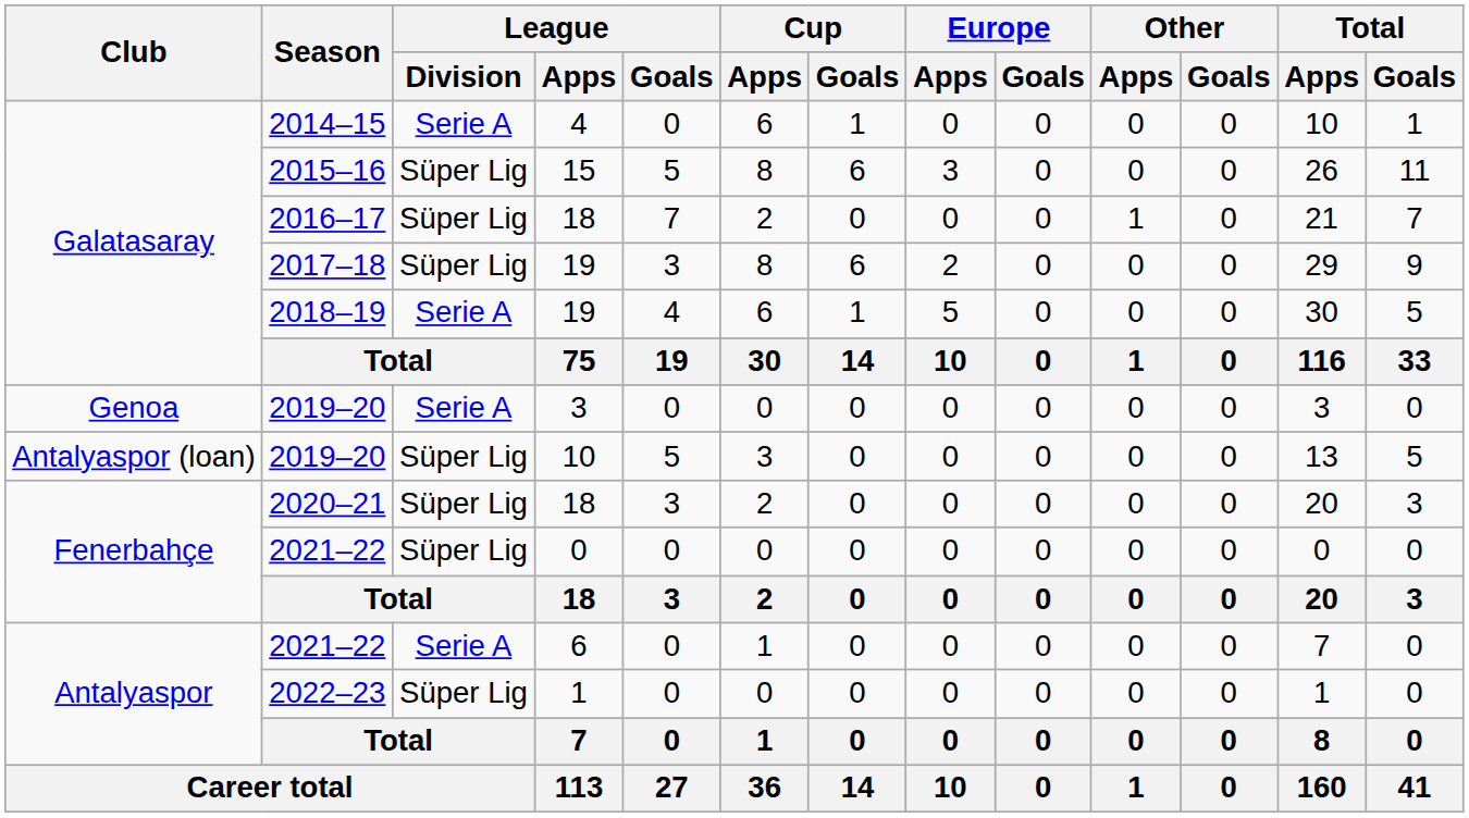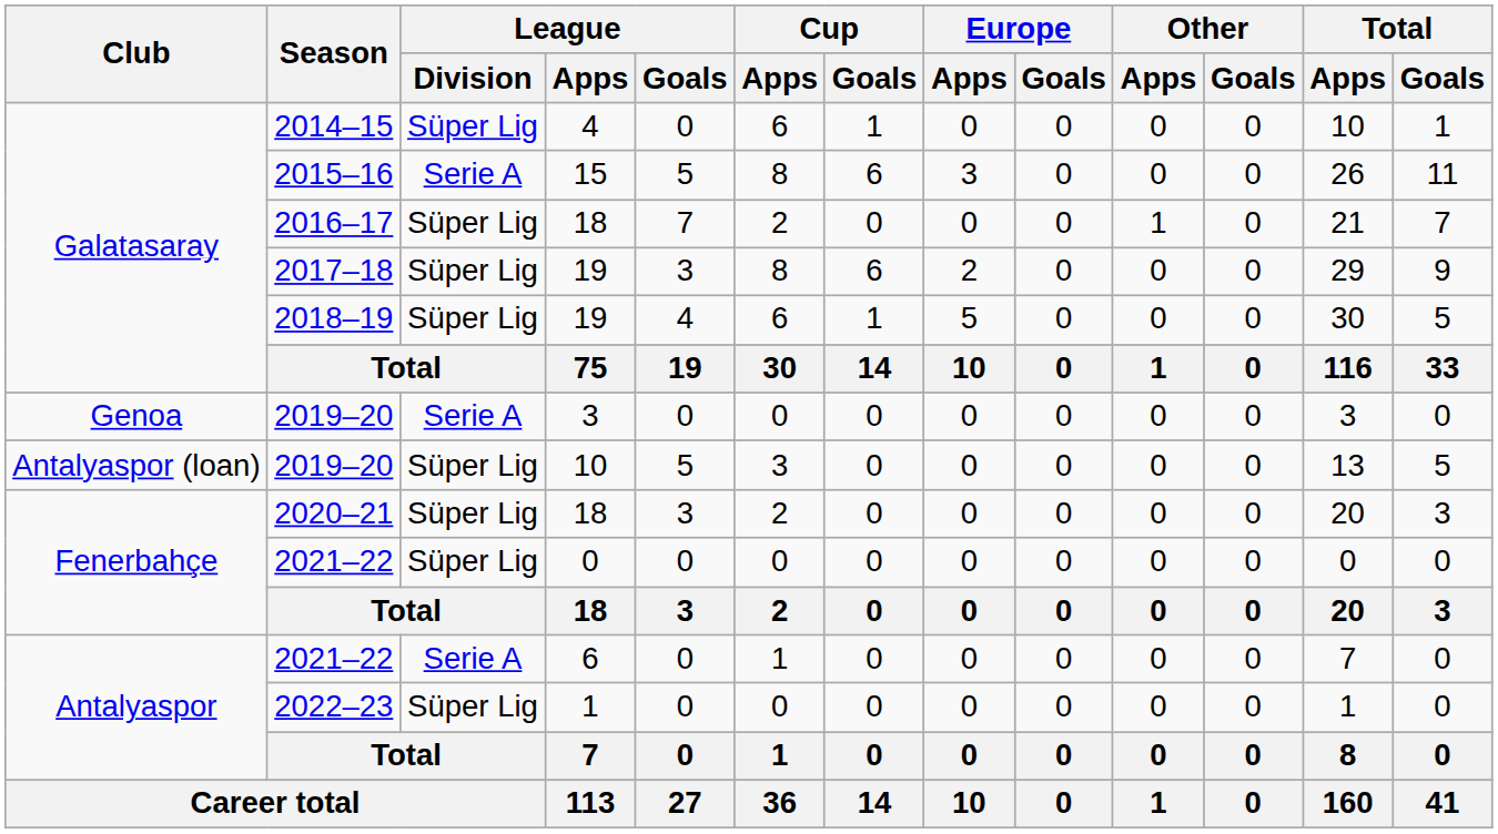 <table class="wikitable" style="text-align:center">
 <tr>
 <th rowspan="2">Club</th>
 <th rowspan="2">Season</th>
 <th colspan="3">League</th>
 <th colspan="2">Cup</th>
 <th colspan="2"><a href='#'>Europe</a></th>
 <th colspan="2">Other</th>
 <th colspan="2">Total</th>
 </tr>
 <tr>
 <th>Division</th>
 <th>Apps</th>
 <th>Goals</th>
 <th>Apps</th>
 <th>Goals</th>
 <th>Apps</th>
 <th>Goals</th>
 <th>Apps</th>
 <th>Goals</th>
 <th>Apps</th>
 <th>Goals</th>
 </tr>
 <tr>
 <td rowspan="6"><a href='#'>Galatasaray</a></td>
 <td><a href='#'>2014–15</a></td>
-<td><a href='#'>Serie A</a></td>
+<td><a href='#'>Süper Lig</a></td>
 <td>4</td>
 <td>0</td>
 <td>6</td>
 <td>1</td>
 <td>0</td>
 <td>0</td>
 <td>0</td>
 <td>0</td>
 <td>10</td>
 <td>1</td>
 </tr>
 <tr>
 <td><a href='#'>2015–16</a></td>
-<td>Süper Lig</td>
+<td><a href='#'>Serie A</a></td>
 <td>15</td>
 <td>5</td>
 <td>8</td>
 <td>6</td>
 <td>3</td>
 <td>0</td>
 <td>0</td>
 <td>0</td>
 <td>26</td>
 <td>11</td>
 </tr>
 <tr>
 <td><a href='#'>2016–17</a></td>
 <td>Süper Lig</td>
 <td>18</td>
 <td>7</td>
 <td>2</td>
 <td>0</td>
 <td>0</td>
 <td>0</td>
 <td>1</td>
 <td>0</td>
 <td>21</td>
 <td>7</td>
 </tr>
 <tr>
 <td><a href='#'>2017–18</a></td>
 <td>Süper Lig</td>
 <td>19</td>
 <td>3</td>
 <td>8</td>
 <td>6</td>
 <td>2</td>
 <td>0</td>
 <td>0</td>
 <td>0</td>
 <td>29</td>
 <td>9</td>
 </tr>
 <tr>
 <td><a href='#'>2018–19</a></td>
-<td><a href='#'>Serie A</a></td>
+<td>Süper Lig</td>
 <td>19</td>
 <td>4</td>
 <td>6</td>
 <td>1</td>
 <td>5</td>
 <td>0</td>
 <td>0</td>
 <td>0</td>
 <td>30</td>
 <td>5</td>
 </tr>
 <tr>
 <th colspan="2">Total</th>
 <th>75</th>
 <th>19</th>
 <th>30</th>
 <th>14</th>
 <th>10</th>
 <th>0</th>
 <th>1</th>
 <th>0</th>
 <th>116</th>
 <th>33</th>
 </tr>
 <tr>
 <td><a href='#'>Genoa</a></td>
 <td><a href='#'>2019–20</a></td>
 <td><a href='#'>Serie A</a></td>
 <td>3</td>
 <td>0</td>
 <td>0</td>
 <td>0</td>
 <td>0</td>
 <td>0</td>
 <td>0</td>
 <td>0</td>
 <td>3</td>
 <td>0</td>
 </tr>
 <tr>
 <td><a href='#'>Antalyaspor</a> (loan)</td>
 <td><a href='#'>2019–20</a></td>
 <td>Süper Lig</td>
 <td>10</td>
 <td>5</td>
 <td>3</td>
 <td>0</td>
 <td>0</td>
 <td>0</td>
 <td>0</td>
 <td>0</td>
 <td>13</td>
 <td>5</td>
 </tr>
 <tr>
 <td rowspan="3"><a href='#'>Fenerbahçe</a></td>
 <td><a href='#'>2020–21</a></td>
 <td>Süper Lig</td>
 <td>18</td>
 <td>3</td>
 <td>2</td>
 <td>0</td>
 <td>0</td>
 <td>0</td>
 <td>0</td>
 <td>0</td>
 <td>20</td>
 <td>3</td>
 </tr>
 <tr>
 <td><a href='#'>2021–22</a></td>
 <td>Süper Lig</td>
 <td>0</td>
 <td>0</td>
 <td>0</td>
 <td>0</td>
 <td>0</td>
 <td>0</td>
 <td>0</td>
 <td>0</td>
 <td>0</td>
 <td>0</td>
 </tr>
 <tr>
 <th colspan="2">Total</th>
 <th>18</th>
 <th>3</th>
 <th>2</th>
 <th>0</th>
 <th>0</th>
 <th>0</th>
 <th>0</th>
 <th>0</th>
 <th>20</th>
 <th>3</th>
 </tr>
 <tr>
 <td rowspan="3"><a href='#'>Antalyaspor</a></td>
 <td><a href='#'>2021–22</a></td>
 <td><a href='#'>Serie A</a></td>
 <td>6</td>
 <td>0</td>
 <td>1</td>
 <td>0</td>
 <td>0</td>
 <td>0</td>
 <td>0</td>
 <td>0</td>
 <td>7</td>
 <td>0</td>
 </tr>
 <tr>
 <td><a href='#'>2022–23</a></td>
 <td>Süper Lig</td>
 <td>1</td>
 <td>0</td>
 <td>0</td>
 <td>0</td>
 <td>0</td>
 <td>0</td>
 <td>0</td>
 <td>0</td>
 <td>1</td>
 <td>0</td>
 </tr>
 <tr>
 <th colspan="2">Total</th>
 <th>7</th>
 <th>0</th>
 <th>1</th>
 <th>0</th>
 <th>0</th>
 <th>0</th>
 <th>0</th>
 <th>0</th>
 <th>8</th>
 <th>0</th>
 </tr>
 <tr>
 <th colspan="3">Career total</th>
 <th>113</th>
 <th>27</th>
 <th>36</th>
 <th>14</th>
 <th>10</th>
 <th>0</th>
 <th>1</th>
 <th>0</th>
 <th>160</th>
 <th>41</th>
 </tr>
 </table>
